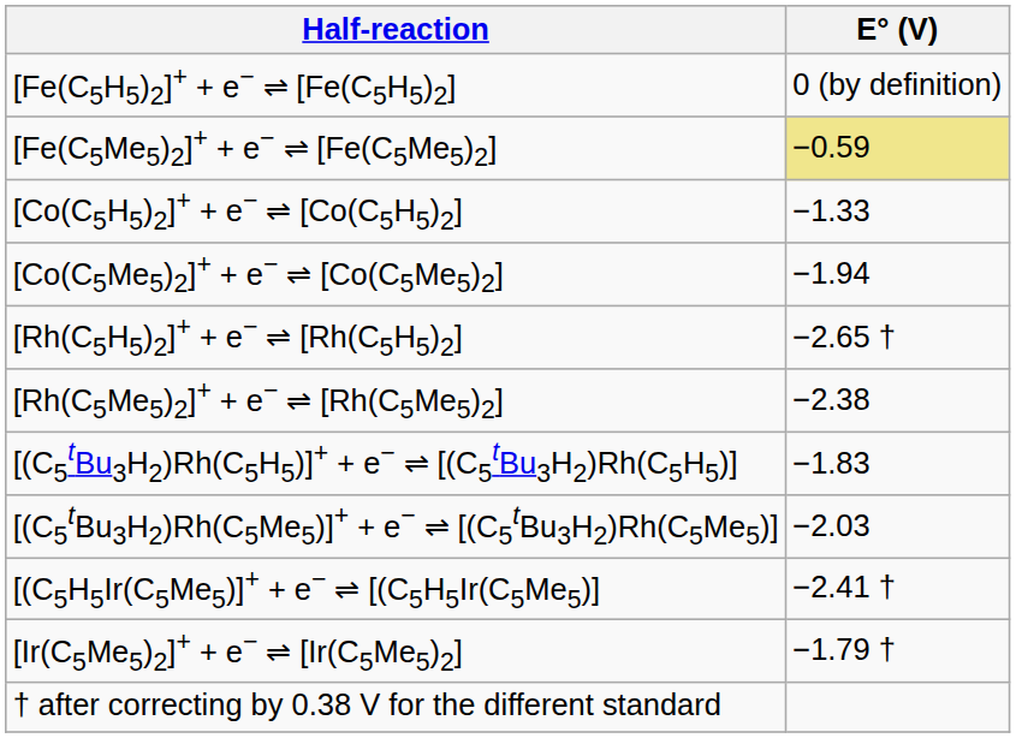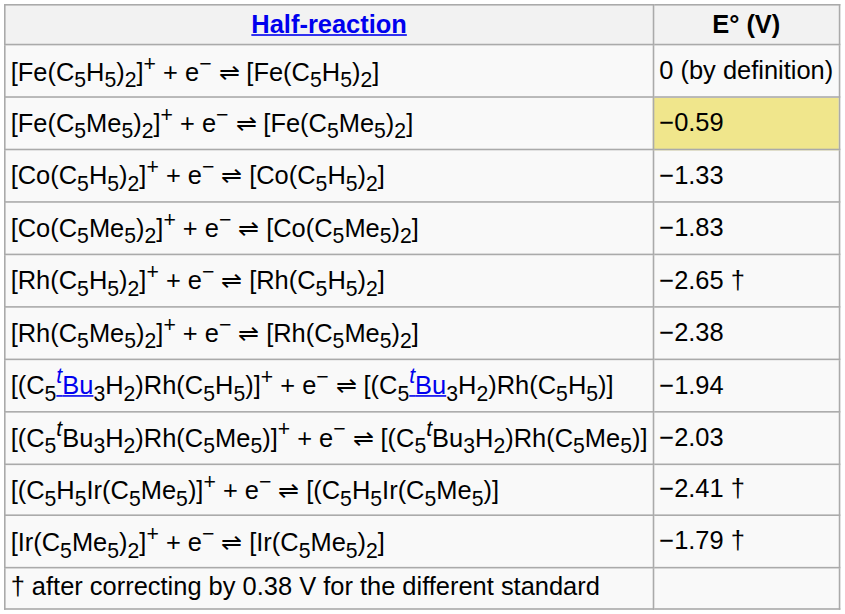 <table class="wikitable">
 <tr>
 <th><a href='#'>Half-reaction</a></th>
 <th>E° (V)</th>
 </tr>
 <tr>
 <td>[Fe(C<sub>5</sub>H<sub>5</sub>)<sub>2</sub>]<sup>+</sup> + e<sup>−</sup> ⇌ [Fe(C<sub>5</sub>H<sub>5</sub>)<sub>2</sub>]</td>
 <td>0 (by definition)</td>
 </tr>
 <tr>
 <td>[Fe(C<sub>5</sub>Me<sub>5</sub>)<sub>2</sub>]<sup>+</sup> + e<sup>−</sup> ⇌ [Fe(C<sub>5</sub>Me<sub>5</sub>)<sub>2</sub>]</td>
 <td style="background: khaki;">−0.59</td>
 </tr>
 <tr>
 <td>[Co(C<sub>5</sub>H<sub>5</sub>)<sub>2</sub>]<sup>+</sup> + e<sup>−</sup> ⇌ [Co(C<sub>5</sub>H<sub>5</sub>)<sub>2</sub>]</td>
 <td>−1.33</td>
 </tr>
 <tr>
 <td>[Co(C<sub>5</sub>Me<sub>5</sub>)<sub>2</sub>]<sup>+</sup> + e<sup>−</sup> ⇌ [Co(C<sub>5</sub>Me<sub>5</sub>)<sub>2</sub>]</td>
-<td>−1.94</td>
+<td>−1.83</td>
 </tr>
 <tr>
 <td>[Rh(C<sub>5</sub>H<sub>5</sub>)<sub>2</sub>]<sup>+</sup> + e<sup>−</sup> ⇌ [Rh(C<sub>5</sub>H<sub>5</sub>)<sub>2</sub>]</td>
 <td>−2.65 †</td>
 </tr>
 <tr>
 <td>[Rh(C<sub>5</sub>Me<sub>5</sub>)<sub>2</sub>]<sup>+</sup> + e<sup>−</sup> ⇌ [Rh(C<sub>5</sub>Me<sub>5</sub>)<sub>2</sub>]</td>
 <td>−2.38</td>
 </tr>
 <tr>
 <td>[(C<sub>5</sub><a href='#'><sup><em>t</em></sup>Bu</a><sub>3</sub>H<sub>2</sub>)Rh(C<sub>5</sub>H<sub>5</sub>)]<sup>+</sup> + e<sup>−</sup> ⇌ [(C<sub>5</sub><a href='#'><sup><em>t</em></sup>Bu</a><sub>3</sub>H<sub>2</sub>)Rh(C<sub>5</sub>H<sub>5</sub>)]</td>
-<td>−1.83</td>
+<td>−1.94</td>
 </tr>
 <tr>
 <td>[(C<sub>5</sub><sup><em>t</em></sup>Bu<sub>3</sub>H<sub>2</sub>)Rh(C<sub>5</sub>Me<sub>5</sub>)]<sup>+</sup> + e<sup>−</sup> ⇌ [(C<sub>5</sub><sup><em>t</em></sup>Bu<sub>3</sub>H<sub>2</sub>)Rh(C<sub>5</sub>Me<sub>5</sub>)]</td>
 <td>−2.03 </td>
 </tr>
 <tr>
 <td>[(C<sub>5</sub>H<sub>5</sub>Ir(C<sub>5</sub>Me<sub>5</sub>)]<sup>+</sup> + e<sup>−</sup> ⇌ [(C<sub>5</sub>H<sub>5</sub>Ir(C<sub>5</sub>Me<sub>5</sub>)]</td>
 <td>−2.41 †</td>
 </tr>
 <tr>
 <td>[Ir(C<sub>5</sub>Me<sub>5</sub>)<sub>2</sub>]<sup>+</sup> + e<sup>−</sup> ⇌ [Ir(C<sub>5</sub>Me<sub>5</sub>)<sub>2</sub>]</td>
 <td>−1.79 †</td>
 </tr>
 <tr>
 <td>† after correcting by 0.38 V for the different standard</td>
 </tr>
 </table>
